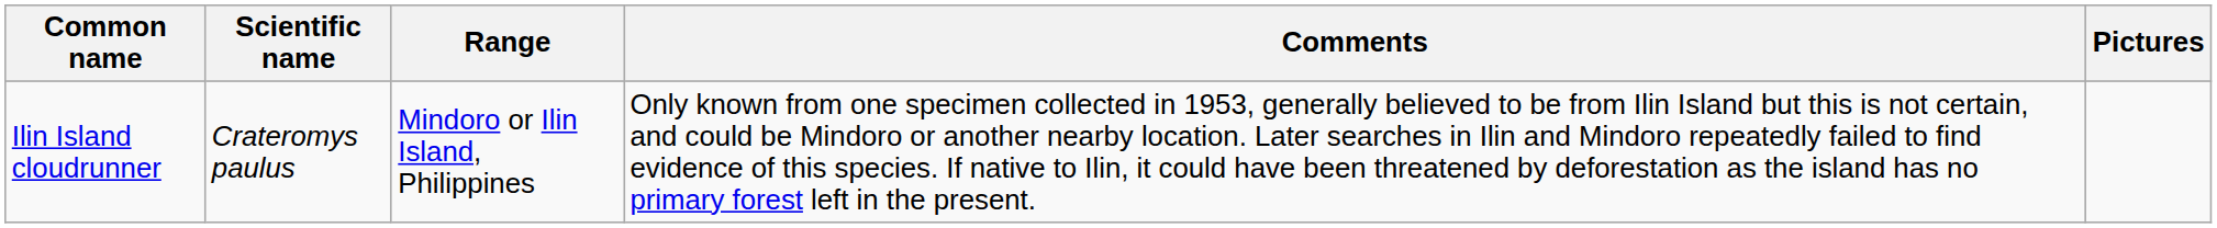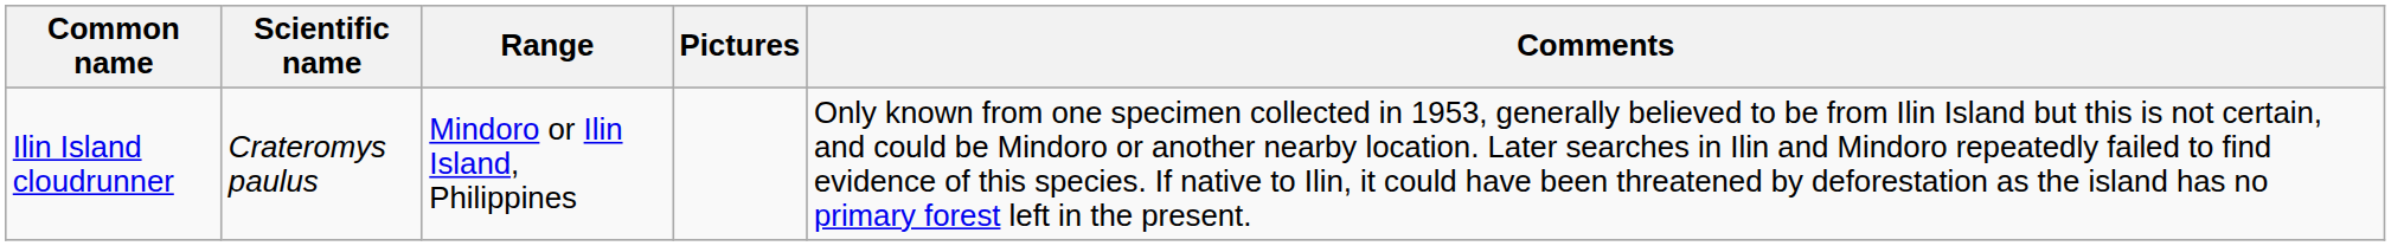 <table class="wikitable">
 <tr>
 <th>Common name</th>
 <th>Scientific name</th>
 <th>Range</th>
+<th class="unsortable">Pictures</th>
 <th class="unsortable">Comments</th>
-<th class="unsortable">Pictures</th>
 </tr>
 <tr>
 <td><a href='#'>Ilin Island cloudrunner</a></td>
 <td><em>Crateromys paulus</em></td>
 <td><a href='#'>Mindoro</a> or <a href='#'>Ilin Island</a>, Philippines</td>
+<td></td>
 <td>Only known from one specimen collected in 1953, generally believed to be from Ilin Island but this is not certain, and could be Mindoro or another nearby location. Later searches in Ilin and Mindoro repeatedly failed to find evidence of this species. If native to Ilin, it could have been threatened by deforestation as the island has no <a href='#'>primary forest</a> left in the present.</td>
-<td></td>
 </tr>
 </table>
